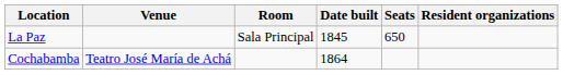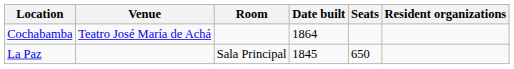 <table class="wikitable">
 <tr>
 <th>Location</th>
 <th>Venue</th>
 <th>Room</th>
 <th>Date built</th>
 <th>Seats</th>
 <th>Resident organizations</th>
 </tr>
 <tr>
+<td><a href='#'>Cochabamba</a></td>
+<td><a href='#'>Teatro José María de Achá</a></td>
+<td></td>
+<td>1864</td>
+<td></td>
+<td></td>
+</tr>
+<tr>
 <td><a href='#'>La Paz</a></td>
 <td></td>
 <td>Sala Principal</td>
 <td>1845</td>
 <td>650</td>
 <td></td>
 </tr>
-<tr>
-<td><a href='#'>Cochabamba</a></td>
-<td><a href='#'>Teatro José María de Achá</a></td>
-<td></td>
-<td>1864</td>
-<td></td>
-<td></td>
-</tr>
 </table>
